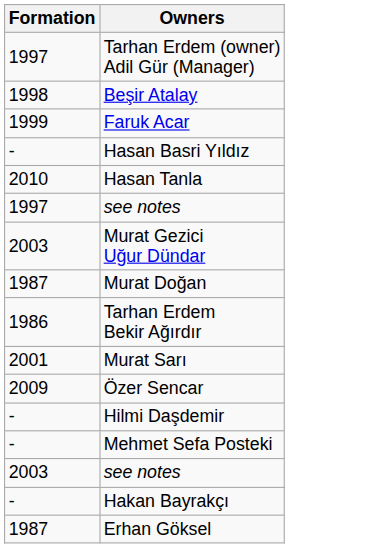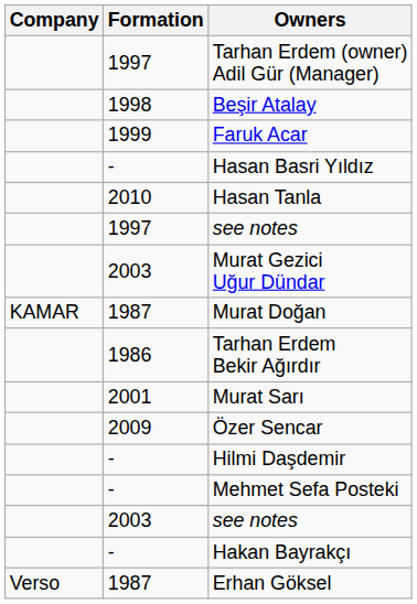 <table class="wikitable">
 <tr>
+<th>Company</th>
 <th>Formation</th>
 <th>Owners</th>
 </tr>
 <tr>
+<td></td>
 <td>1997</td>
 <td>Tarhan Erdem (owner)<br>Adil Gür (Manager)</td>
 </tr>
 <tr>
+<td></td>
 <td>1998</td>
 <td><a href='#'>Beşir Atalay</a></td>
 </tr>
 <tr>
+<td></td>
 <td>1999</td>
 <td><a href='#'>Faruk Acar</a></td>
 </tr>
 <tr>
+<td></td>
 <td>-</td>
 <td>Hasan Basri Yıldız</td>
 </tr>
 <tr>
+<td></td>
 <td>2010</td>
 <td>Hasan Tanla</td>
 </tr>
 <tr>
+<td></td>
 <td>1997</td>
 <td><em>see notes</em></td>
 </tr>
 <tr>
+<td></td>
 <td>2003</td>
 <td>Murat Gezici<br><a href='#'>Uğur&nbsp;Dündar</a></td>
 </tr>
 <tr>
+<td>KAMAR</td>
 <td>1987</td>
 <td>Murat Doğan</td>
 </tr>
 <tr>
+<td></td>
 <td>1986</td>
 <td>Tarhan Εrdem<br>Bekir Ağırdır</td>
 </tr>
 <tr>
+<td></td>
 <td>2001</td>
 <td>Murat Sarı</td>
 </tr>
 <tr>
+<td></td>
 <td>2009</td>
 <td>Özer Sencar</td>
 </tr>
 <tr>
+<td></td>
 <td>-</td>
 <td>Hilmi Daşdemir</td>
 </tr>
 <tr>
+<td></td>
 <td>-</td>
 <td>Mehmet Sefa Posteki</td>
 </tr>
 <tr>
+<td></td>
 <td>2003</td>
 <td><em>see notes</em></td>
 </tr>
 <tr>
+<td></td>
 <td>-</td>
 <td>Hakan Bayrakçı</td>
 </tr>
 <tr>
+<td>Verso</td>
 <td>1987</td>
 <td>Erhan Göksel</td>
 </tr>
 </table>
